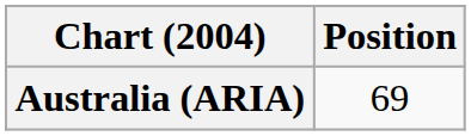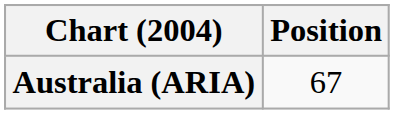 <table class="wikitable plainrowheaders" style="text-align:center">
 <tr>
 <th>Chart (2004)</th>
 <th>Position</th>
 </tr>
 <tr>
 <th scope="row">Australia (ARIA)</th>
-<td>69</td>
+<td>67</td>
 </tr>
 </table>
